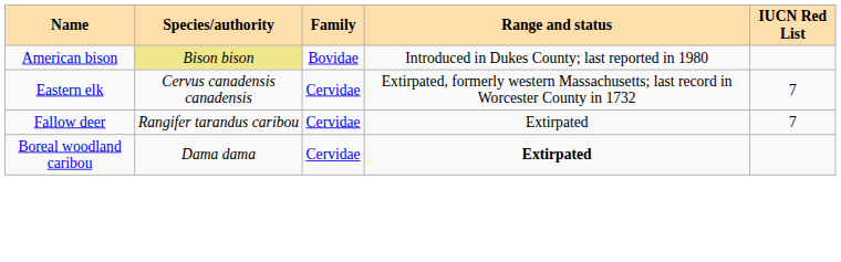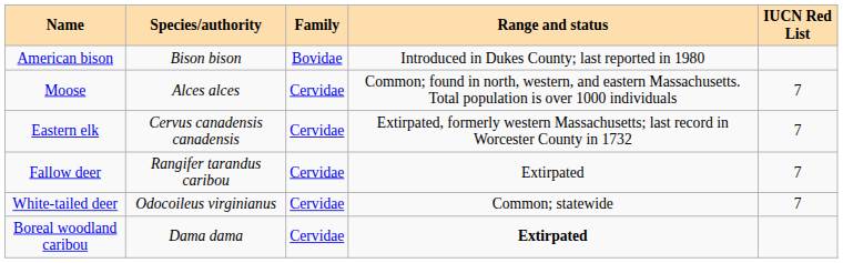 <table class="sortable wikitable" style="margin:1em auto; text-align:center;">
 <tr>
 <th style=background:navajowhite>Name</th>
 <th style=background:navajowhite>Species/authority</th>
 <th style=background:navajowhite>Family</th>
 <th style=background:navajowhite>Range and status</th>
 <th style=background:navajowhite>IUCN Red List</th>
 </tr>
 <tr>
 <td><a href='#'>American bison</a><br></td>
-<td style="background: khaki;"><em>Bison bison</em></td>
+<td><em>Bison bison</em></td>
 <td><a href='#'>Bovidae</a></td>
 <td>Introduced in Dukes County; last reported in 1980</td>
 <td></td>
+</tr>
+<tr>
+<td><a href='#'>Moose</a><br></td>
+<td><em>Alces alces</em><br></td>
+<td><a href='#'>Cervidae</a></td>
+<td>Common; found in north, western, and eastern Massachusetts. Total population is over 1000 individuals</td>
+<td><div>7</div></td>
 </tr>
 <tr>
 <td><a href='#'>Eastern elk</a><br></td>
 <td><em>Cervus canadensis canadensis</em><br></td>
 <td><a href='#'>Cervidae</a></td>
 <td>Extirpated, formerly western Massachusetts; last record in Worcester County in 1732</td>
 <td><div>7</div></td>
 </tr>
 <tr>
 <td><a href='#'>Fallow deer</a><br></td>
 <td><em>Rangifer tarandus caribou</em></td>
 <td><a href='#'>Cervidae</a></td>
 <td>Extirpated</td>
 <td><div>7</div></td>
 </tr>
 <tr>
+<td><a href='#'>White-tailed deer</a><br></td>
+<td><em>Odocoileus virginianus</em><br></td>
+<td><a href='#'>Cervidae</a></td>
+<td>Common; statewide</td>
+<td><div>7</div></td>
+</tr>
+<tr>
 <td><a href='#'>Boreal woodland caribou</a><br></td>
 <td><em>Dama dama</em><br></td>
 <td><a href='#'>Cervidae</a></td>
 <td><strong>Extirpated</strong></td>
 <td></td>
 </tr>
 </table>
